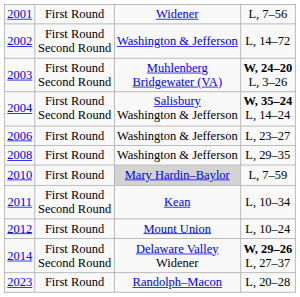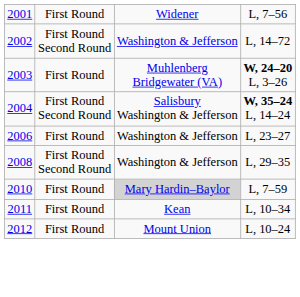 <table class="wikitable" style="text-align: center;">
 <tr align="center">
 <td><a href='#'>2001</a></td>
 <td>First Round</td>
 <td><a href='#'>Widener</a></td>
 <td>L, 7–56</td>
 </tr>
 <tr align="center">
 <td><a href='#'>2002</a></td>
 <td>First Round<br>Second Round</td>
 <td><a href='#'>Washington & Jefferson</a></td>
 <td>L, 14–72</td>
 </tr>
 <tr align="center">
 <td><a href='#'>2003</a></td>
-<td>First Round<br>Second Round</td>
+<td>First Round</td>
 <td><a href='#'>Muhlenberg</a><br><a href='#'>Bridgewater (VA)</a></td>
 <td><strong>W, 24–20</strong><br>L, 3–26</td>
 </tr>
 <tr align="center">
 <td><a href='#'>2004</a></td>
 <td>First Round<br>Second Round</td>
 <td><a href='#'>Salisbury</a><br>Washington & Jefferson</td>
 <td><strong>W, 35–24</strong><br>L, 14–24</td>
 </tr>
 <tr align="center">
 <td><a href='#'>2006</a></td>
 <td>First Round</td>
 <td>Washington & Jefferson</td>
 <td>L, 23–27</td>
 </tr>
 <tr align="center">
 <td><a href='#'>2008</a></td>
-<td>First Round</td>
+<td>First Round<br>Second Round</td>
 <td>Washington & Jefferson</td>
 <td>L, 29–35</td>
 </tr>
 <tr align="center">
 <td><a href='#'>2010</a></td>
 <td>First Round</td>
 <td style="background: lightgrey;"><a href='#'>Mary Hardin–Baylor</a></td>
 <td>L, 7–59</td>
 </tr>
 <tr align="center">
 <td><a href='#'>2011</a></td>
-<td>First Round<br>Second Round</td>
+<td>First Round</td>
 <td><a href='#'>Kean</a></td>
 <td>L, 10–34</td>
 </tr>
 <tr align="center">
 <td><a href='#'>2012</a></td>
 <td>First Round</td>
 <td><a href='#'>Mount Union</a></td>
 <td>L, 10–24</td>
 </tr>
-<tr align="center">
-<td><a href='#'>2014</a></td>
-<td>First Round<br>Second Round</td>
-<td><a href='#'>Delaware Valley</a><br>Widener</td>
-<td><strong>W, 29–26</strong><br>L, 27–37</td>
-</tr>
-<tr align="center">
-<td><a href='#'>2023</a></td>
-<td>First Round</td>
-<td><a href='#'>Randolph–Macon</a></td>
-<td>L, 20–28</td>
-</tr>
 </table>
